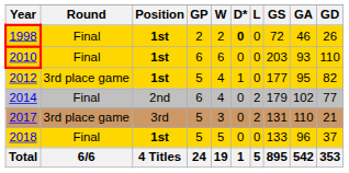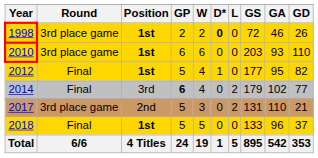 <table class="wikitable" style="text-align: center;">
 <tr>
 </tr>
 <tr>
 <th>Year</th>
 <th>Round</th>
 <th>Position</th>
 <th>GP</th>
 <th>W</th>
 <th>D*</th>
 <th>L</th>
 <th>GS</th>
 <th>GA</th>
 <th>GD</th>
 </tr>
 <tr bgcolor=gold>
 <td style="border: 3px solid red"><a href='#'>1998</a></td>
-<td>Final</td>
+<td>3rd place game</td>
 <td><strong>1st</strong></td>
 <td>2</td>
 <td>2</td>
 <td><strong>0</strong></td>
 <td>0</td>
 <td>72</td>
 <td>46</td>
 <td>26</td>
 </tr>
 <tr bgcolor=gold>
 <td style="border: 3px solid red"><a href='#'>2010</a></td>
-<td>Final</td>
+<td>3rd place game</td>
 <td><strong>1st</strong></td>
 <td>6</td>
 <td>6</td>
 <td>0</td>
 <td>0</td>
 <td>203</td>
 <td>93</td>
 <td>110</td>
 </tr>
 <tr bgcolor=gold>
 <td><a href='#'>2012</a></td>
-<td>3rd place game</td>
+<td>Final</td>
 <td><strong>1st</strong></td>
 <td>5</td>
 <td>4</td>
 <td>1</td>
 <td>0</td>
 <td>177</td>
 <td>95</td>
 <td>82</td>
 </tr>
 <tr bgcolor=silver>
 <td><a href='#'>2014</a></td>
 <td>Final</td>
-<td>2nd</td>
-<td>6</td>
+<td>3rd</td>
+<td><strong>6</strong></td>
 <td>4</td>
 <td>0</td>
 <td>2</td>
 <td>179</td>
 <td>102</td>
 <td>77</td>
 </tr>
 <tr>
 </tr>
 <tr bgcolor=#cc9966>
 <td><a href='#'>2017</a></td>
 <td>3rd place game</td>
-<td>3rd</td>
+<td>2nd</td>
 <td>5</td>
 <td>3</td>
 <td>0</td>
 <td>2</td>
 <td>131</td>
 <td>110</td>
 <td>21</td>
 </tr>
 <tr bgcolor=gold>
 <td><a href='#'>2018</a></td>
 <td>Final</td>
 <td><strong>1st</strong></td>
 <td>5</td>
 <td>5</td>
 <td>0</td>
 <td>0</td>
 <td>133</td>
 <td>96</td>
 <td>37</td>
 </tr>
 <tr>
 <th>Total</th>
 <th>6/6</th>
 <th>4 Titles</th>
 <th>24</th>
 <th>19</th>
 <th>1</th>
 <th>5</th>
 <th>895</th>
 <th>542</th>
 <th>353</th>
 </tr>
 </table>
